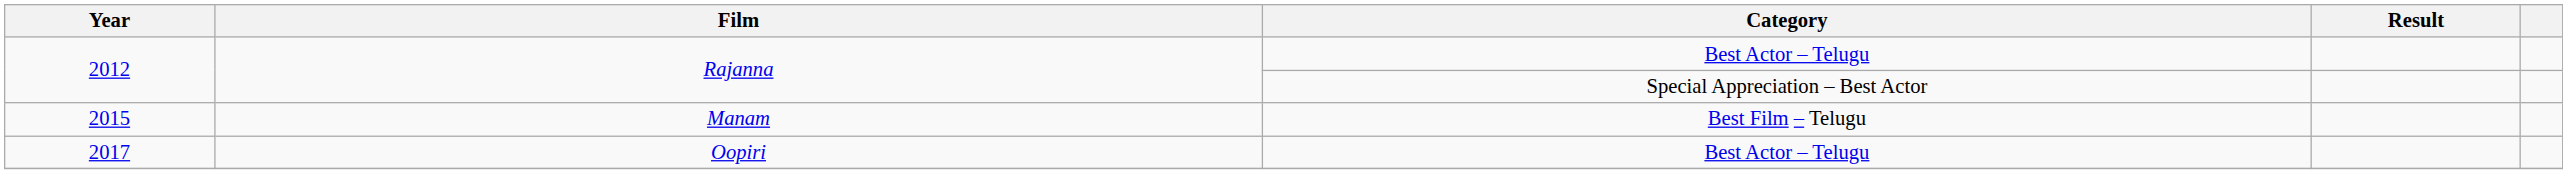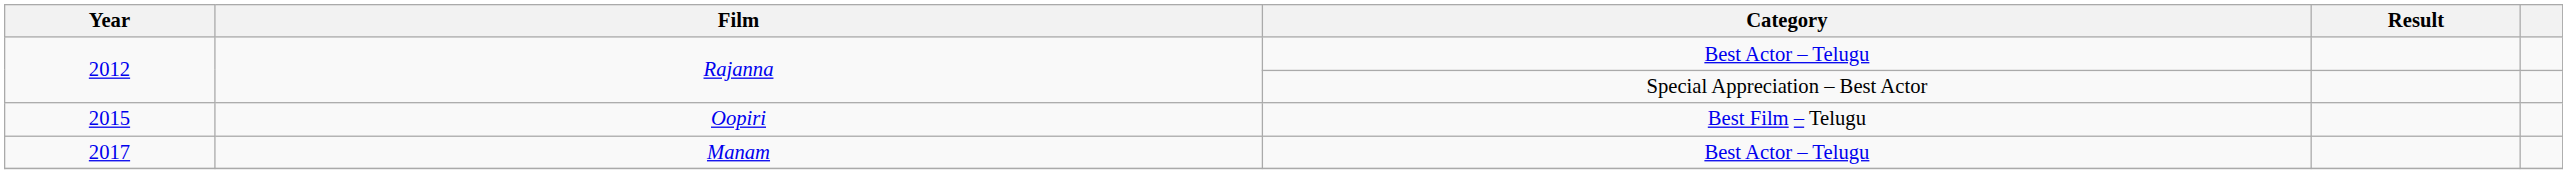 <table class="wikitable sortable" style="width:100%;">
 <tr>
 <th style="width:5%;">Year</th>
 <th style="width:25%;">Film</th>
 <th style="width:25%;">Category</th>
 <th style="width:5%;">Result</th>
 <th style="width:1%;" class="unsortable"></th>
 </tr>
 <tr>
 <td style="text-align:center;" rowspan="2"><a href='#'>2012</a></td>
 <td style="text-align:center;" rowspan="2"><em><a href='#'>Rajanna</a></em></td>
 <td style="text-align:center;"><a href='#'>Best Actor – Telugu</a></td>
 <td></td>
 <td style="text-align:center;"></td>
 </tr>
 <tr>
 <td style="text-align:center;">Special Appreciation – Best Actor</td>
 <td></td>
 <td style="text-align:center;"></td>
 </tr>
 <tr>
 <td style="text-align:center;"><a href='#'>2015</a></td>
-<td style="text-align:center;"><em><a href='#'>Manam</a></em></td>
+<td style="text-align:center;"><em><a href='#'>Oopiri</a></em></td>
 <td style="text-align:center;"><a href='#'>Best Film</a> <a href='#'>–</a> Telugu</td>
 <td></td>
 <td style="text-align:center;"></td>
 </tr>
 <tr>
 <td style="text-align:center;"><a href='#'>2017</a></td>
-<td style="text-align:center;"><em><a href='#'>Oopiri</a></em></td>
+<td style="text-align:center;"><em><a href='#'>Manam</a></em></td>
 <td style="text-align:center;"><a href='#'>Best Actor – Telugu</a></td>
 <td></td>
 <td style="text-align:center;"></td>
 </tr>
 <tr>
 </tr>
 </table>
